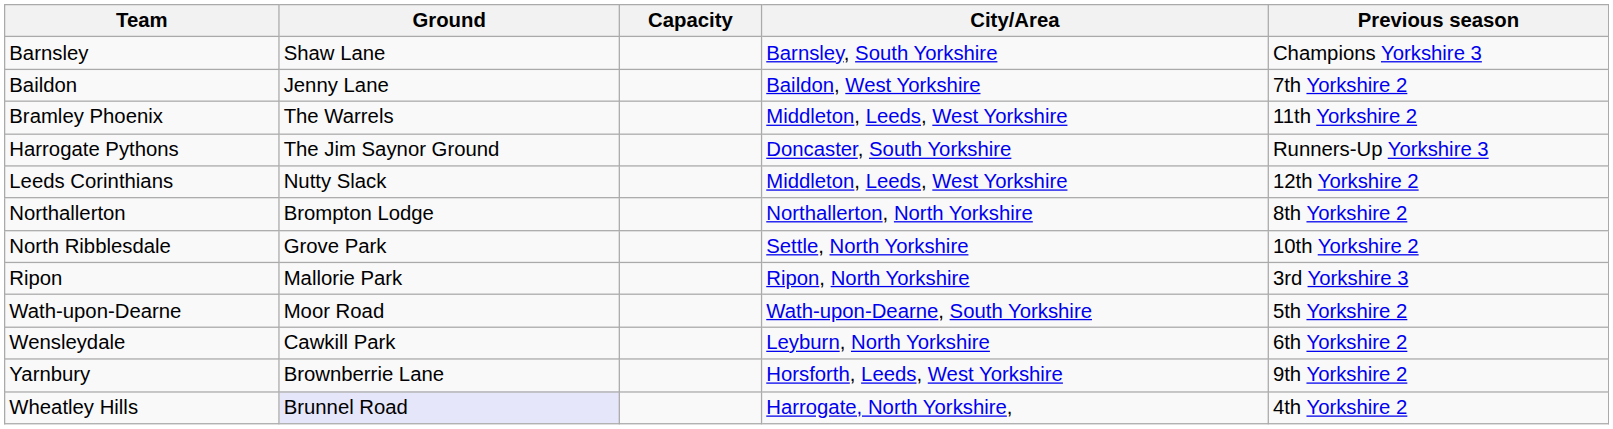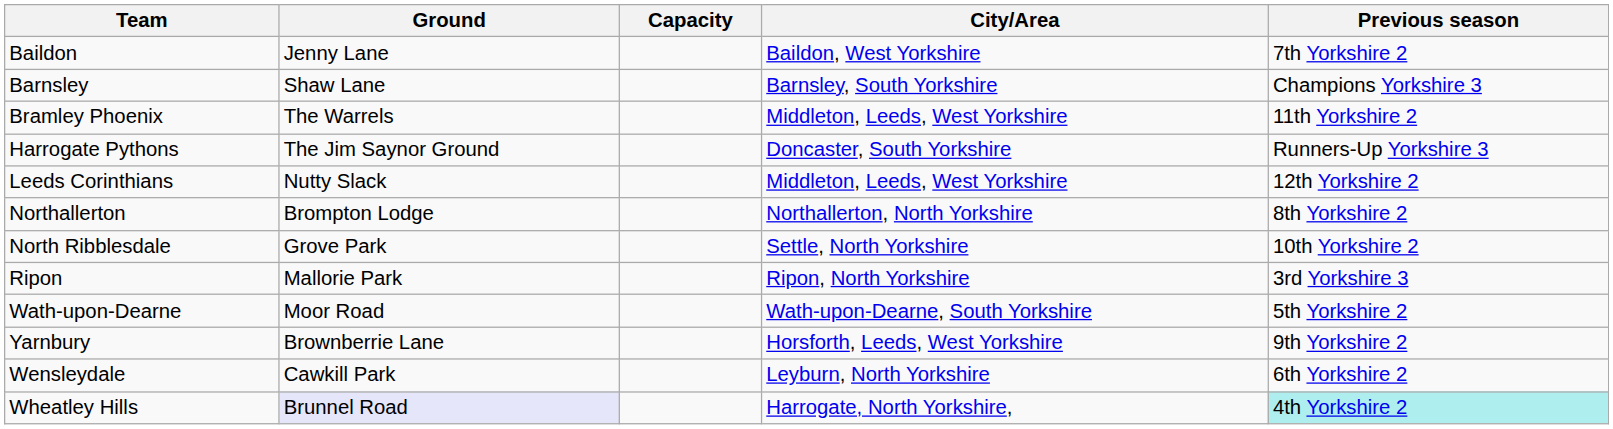 <table class="wikitable sortable" width=100%>
 <tr>
 <th>Team</th>
 <th>Ground</th>
 <th>Capacity</th>
 <th>City/Area</th>
 <th>Previous season</th>
 </tr>
 <tr>
+<td>Baildon</td>
+<td>Jenny Lane</td>
+<td></td>
+<td><a href='#'>Baildon</a>, <a href='#'>West Yorkshire</a></td>
+<td>7th <a href='#'>Yorkshire 2</a></td>
+</tr>
+<tr>
 <td>Barnsley</td>
 <td>Shaw Lane</td>
 <td></td>
 <td><a href='#'>Barnsley</a>, <a href='#'>South Yorkshire</a></td>
 <td>Champions <a href='#'>Yorkshire 3</a></td>
-</tr>
-<tr>
-<td>Baildon</td>
-<td>Jenny Lane</td>
-<td></td>
-<td><a href='#'>Baildon</a>, <a href='#'>West Yorkshire</a></td>
-<td>7th <a href='#'>Yorkshire 2</a></td>
 </tr>
 <tr>
 <td>Bramley Phoenix</td>
 <td>The Warrels</td>
 <td></td>
 <td><a href='#'>Middleton</a>, <a href='#'>Leeds</a>, <a href='#'>West Yorkshire</a></td>
 <td>11th <a href='#'>Yorkshire 2</a></td>
 </tr>
 <tr>
 <td>Harrogate Pythons</td>
 <td>The Jim Saynor Ground</td>
 <td></td>
 <td><a href='#'>Doncaster</a>, <a href='#'>South Yorkshire</a></td>
 <td>Runners-Up <a href='#'>Yorkshire 3</a></td>
 </tr>
 <tr>
 <td>Leeds Corinthians</td>
 <td>Nutty Slack</td>
 <td></td>
 <td><a href='#'>Middleton</a>, <a href='#'>Leeds</a>, <a href='#'>West Yorkshire</a></td>
 <td>12th <a href='#'>Yorkshire 2</a></td>
 </tr>
 <tr>
 <td>Northallerton</td>
 <td>Brompton Lodge</td>
 <td></td>
 <td><a href='#'>Northallerton</a>, <a href='#'>North Yorkshire</a></td>
 <td>8th <a href='#'>Yorkshire 2</a></td>
 </tr>
 <tr>
 <td>North Ribblesdale</td>
 <td>Grove Park</td>
 <td></td>
 <td><a href='#'>Settle</a>, <a href='#'>North Yorkshire</a></td>
 <td>10th <a href='#'>Yorkshire 2</a></td>
 </tr>
 <tr>
 <td>Ripon</td>
 <td>Mallorie Park</td>
 <td></td>
 <td><a href='#'>Ripon</a>, <a href='#'>North Yorkshire</a></td>
 <td>3rd <a href='#'>Yorkshire 3</a></td>
 </tr>
 <tr>
 <td>Wath-upon-Dearne</td>
 <td>Moor Road</td>
 <td></td>
 <td><a href='#'>Wath-upon-Dearne</a>, <a href='#'>South Yorkshire</a></td>
 <td>5th <a href='#'>Yorkshire 2</a></td>
 </tr>
 <tr>
+<td>Yarnbury</td>
+<td>Brownberrie Lane</td>
+<td></td>
+<td><a href='#'>Horsforth</a>, <a href='#'>Leeds</a>, <a href='#'>West Yorkshire</a></td>
+<td>9th <a href='#'>Yorkshire 2</a></td>
+</tr>
+<tr>
 <td>Wensleydale</td>
 <td>Cawkill Park</td>
 <td></td>
 <td><a href='#'>Leyburn</a>, <a href='#'>North Yorkshire</a></td>
 <td>6th <a href='#'>Yorkshire 2</a></td>
 </tr>
 <tr>
-<td>Yarnbury</td>
-<td>Brownberrie Lane</td>
-<td></td>
-<td><a href='#'>Horsforth</a>, <a href='#'>Leeds</a>, <a href='#'>West Yorkshire</a></td>
-<td>9th <a href='#'>Yorkshire 2</a></td>
-</tr>
-<tr>
 <td>Wheatley Hills</td>
 <td style="background: lavender;">Brunnel Road</td>
 <td></td>
 <td><a href='#'>Harrogate, North Yorkshire</a>,</td>
-<td>4th <a href='#'>Yorkshire 2</a></td>
+<td style="background: paleturquoise;">4th <a href='#'>Yorkshire 2</a></td>
 </tr>
 </table>
